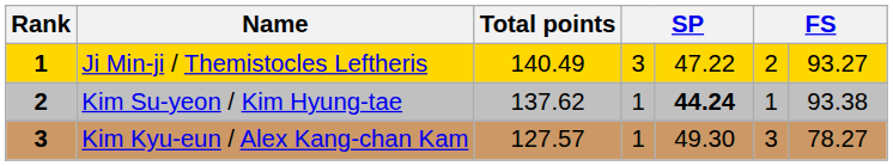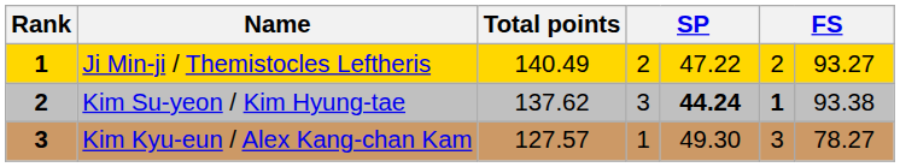 <table class="wikitable sortable">
 <tr>
 <th>Rank</th>
 <th>Name</th>
 <th>Total points</th>
 <th colspan="2" width="80px"><a href='#'>SP</a></th>
 <th colspan="2" width="80px"><a href='#'>FS</a></th>
 </tr>
 <tr bgcolor="gold">
 <td align="center"><strong>1</strong></td>
 <td><a href='#'>Ji Min-ji</a> / <a href='#'>Themistocles Leftheris</a></td>
 <td align="center">140.49</td>
-<td align="center">3</td>
+<td align="center">2</td>
 <td align="center">47.22</td>
 <td align="center">2</td>
 <td align="center">93.27</td>
 </tr>
 <tr bgcolor="silver">
 <td align="center"><strong>2</strong></td>
 <td><a href='#'>Kim Su-yeon</a> / <a href='#'>Kim Hyung-tae</a></td>
 <td align="center">137.62</td>
-<td align="center">1</td>
+<td align="center">3</td>
 <td align="center"><strong>44.24</strong></td>
-<td align="center">1</td>
+<td align="center"><strong>1</strong></td>
 <td align="center">93.38</td>
 </tr>
 <tr bgcolor="cc9966">
 <td align="center"><strong>3</strong></td>
 <td><a href='#'>Kim Kyu-eun</a> / <a href='#'>Alex Kang-chan Kam</a></td>
 <td align="center">127.57</td>
 <td align="center">1</td>
 <td align="center">49.30</td>
 <td align="center">3</td>
 <td align="center">78.27</td>
 </tr>
 </table>
